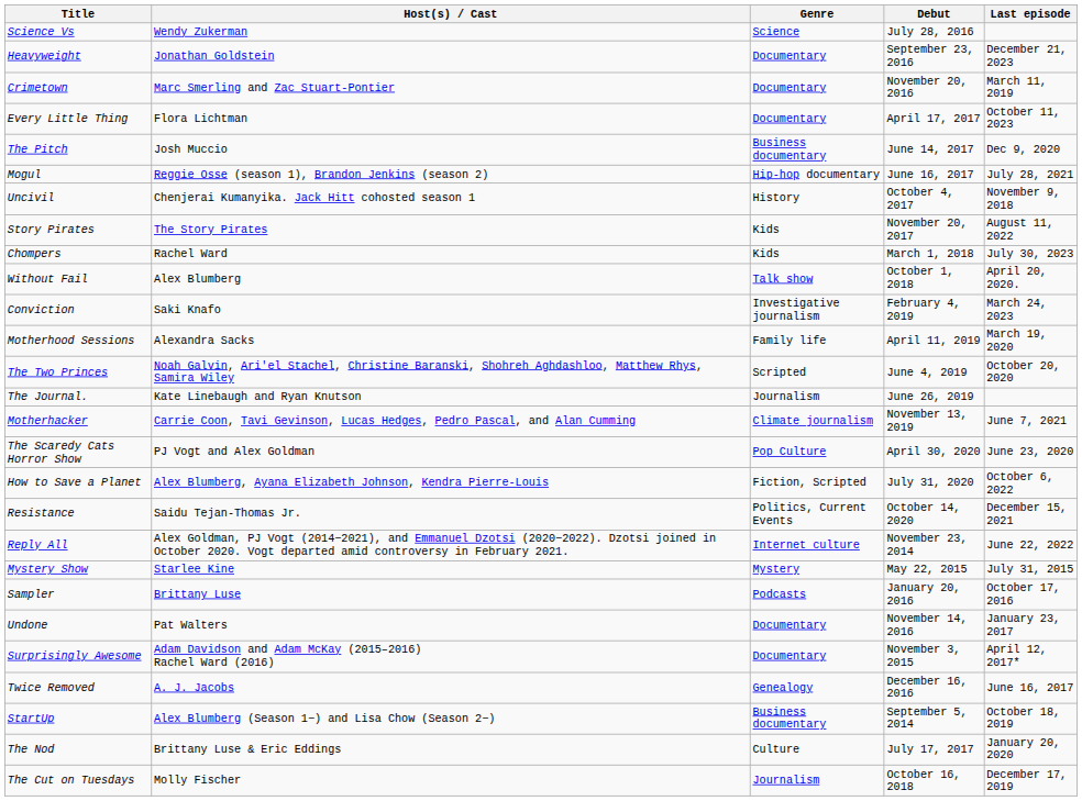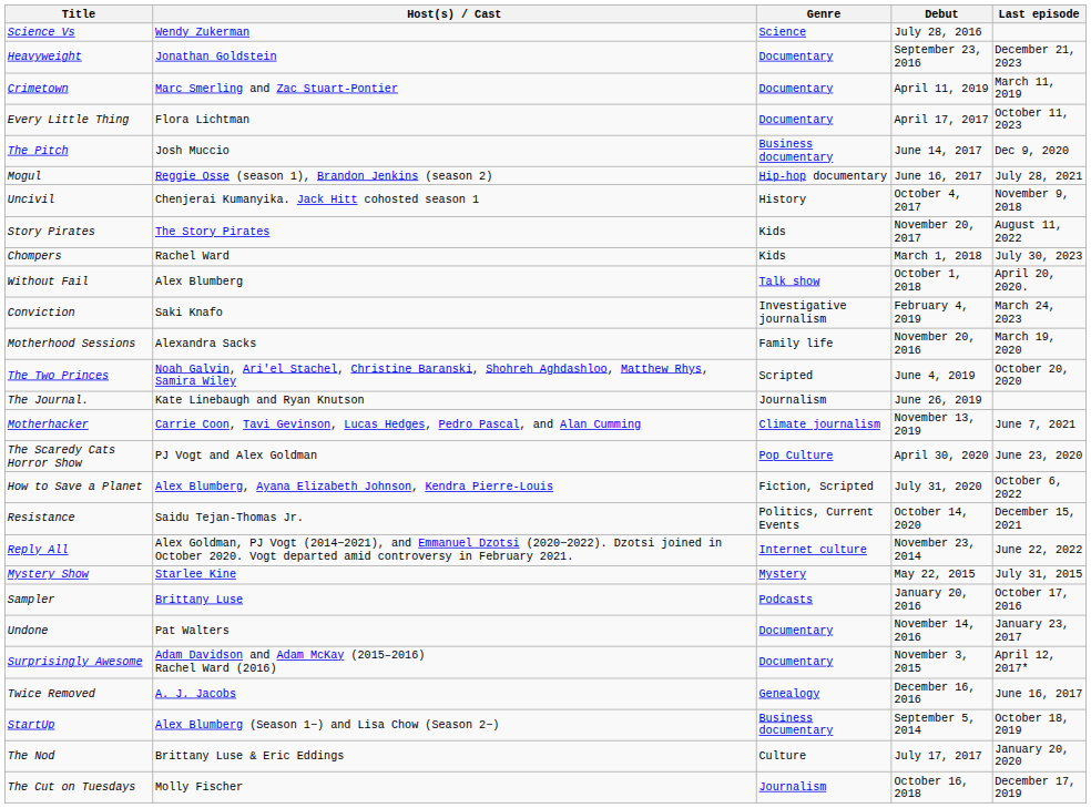 <table class="wikitable sortable">
 <tr>
 <th>Title</th>
 <th>Host(s) / Cast</th>
 <th>Genre</th>
 <th>Debut</th>
 <th>Last episode</th>
 </tr>
 <tr>
 <td><em><a href='#'>Science Vs</a></em></td>
 <td><a href='#'>Wendy Zukerman</a></td>
 <td><a href='#'>Science</a></td>
 <td>July 28, 2016</td>
 <td></td>
 </tr>
 <tr>
 <td><em><a href='#'>Heavyweight</a></em></td>
 <td><a href='#'>Jonathan Goldstein</a></td>
 <td><a href='#'>Documentary</a></td>
 <td>September 23, 2016</td>
 <td>December 21, 2023</td>
 </tr>
 <tr>
 <td><em><a href='#'>Crimetown</a></em></td>
 <td><a href='#'>Marc Smerling</a> and <a href='#'>Zac Stuart-Pontier</a></td>
 <td><a href='#'>Documentary</a></td>
-<td>November 20, 2016</td>
+<td>April 11, 2019</td>
 <td>March 11, 2019</td>
 </tr>
 <tr>
 <td><em>Every Little Thing</em></td>
 <td>Flora Lichtman</td>
 <td><a href='#'>Documentary</a></td>
 <td>April 17, 2017</td>
 <td>October 11, 2023</td>
 </tr>
 <tr>
 <td><a href='#'><em>The Pitch</em></a></td>
 <td>Josh Muccio</td>
 <td><a href='#'>Business</a> <a href='#'>documentary</a></td>
 <td>June 14, 2017</td>
 <td>Dec 9, 2020</td>
 </tr>
 <tr>
 <td><em>Mogul</em></td>
 <td><a href='#'>Reggie Osse</a> (season 1), <a href='#'>Brandon Jenkins</a> (season 2)</td>
 <td><a href='#'>Hip-hop</a> documentary</td>
 <td>June 16, 2017</td>
 <td>July 28, 2021</td>
 </tr>
 <tr>
 <td><em>Uncivil</em></td>
 <td>Chenjerai Kumanyika. <a href='#'>Jack Hitt</a> cohosted season 1</td>
 <td>History</td>
 <td>October 4, 2017</td>
 <td>November 9, 2018</td>
 </tr>
 <tr>
 <td><em>Story Pirates</em></td>
 <td><a href='#'>The Story Pirates</a></td>
 <td>Kids</td>
 <td>November 20, 2017</td>
 <td>August 11, 2022</td>
 </tr>
 <tr>
 <td><em>Chompers</em></td>
 <td>Rachel Ward</td>
 <td>Kids</td>
 <td>March 1, 2018</td>
 <td>July 30, 2023</td>
 </tr>
 <tr>
 <td><em>Without Fail</em></td>
 <td>Alex Blumberg</td>
 <td><a href='#'>Talk show</a></td>
 <td>October 1, 2018</td>
 <td>April 20, 2020.</td>
 </tr>
 <tr>
 <td><em>Conviction</em></td>
 <td>Saki Knafo</td>
 <td>Investigative journalism</td>
 <td>February 4, 2019</td>
 <td>March 24, 2023</td>
 </tr>
 <tr>
 <td><em>Motherhood Sessions</em></td>
 <td>Alexandra Sacks</td>
 <td>Family life</td>
-<td>April 11, 2019</td>
+<td>November 20, 2016</td>
 <td>March 19, 2020</td>
 </tr>
 <tr>
 <td><em><a href='#'>The Two Princes</a></em></td>
 <td><a href='#'>Noah Galvin</a>, <a href='#'>Ari'el Stachel</a>, <a href='#'>Christine Baranski</a>, <a href='#'>Shohreh Aghdashloo</a>, <a href='#'>Matthew Rhys</a>, <a href='#'>Samira Wiley</a></td>
 <td>Scripted</td>
 <td>June 4, 2019</td>
 <td>October 20, 2020</td>
 </tr>
 <tr>
 <td><em>The Journal.</em></td>
 <td>Kate Linebaugh and Ryan Knutson</td>
 <td>Journalism</td>
 <td>June 26, 2019</td>
 <td></td>
 </tr>
 <tr>
 <td><em><a href='#'>Motherhacker</a></em></td>
 <td><a href='#'>Carrie Coon</a>, <a href='#'>Tavi Gevinson</a>, <a href='#'>Lucas Hedges</a>, <a href='#'>Pedro Pascal</a>, and <a href='#'>Alan Cumming</a></td>
 <td><a href='#'>Climate journalism</a></td>
 <td>November 13, 2019</td>
 <td>June 7, 2021</td>
 </tr>
 <tr>
 <td><em>The Scaredy Cats Horror Show</em></td>
 <td>PJ Vogt and Alex Goldman</td>
 <td><a href='#'>Pop Culture</a></td>
 <td>April 30, 2020</td>
 <td>June 23, 2020</td>
 </tr>
 <tr>
 <td><em>How to Save a Planet</em></td>
 <td><a href='#'>Alex Blumberg</a>, <a href='#'>Ayana Elizabeth Johnson</a>, <a href='#'>Kendra Pierre-Louis</a></td>
 <td>Fiction, Scripted</td>
 <td>July 31, 2020</td>
 <td>October 6, 2022</td>
 </tr>
 <tr>
 <td><em>Resistance</em></td>
 <td>Saidu Tejan-Thomas Jr.</td>
 <td>Politics, Current Events</td>
 <td>October 14, 2020</td>
 <td>December 15, 2021</td>
 </tr>
 <tr>
 <td><em><a href='#'>Reply All</a></em></td>
 <td>Alex Goldman, PJ Vogt (2014−2021), and <a href='#'>Emmanuel Dzotsi</a> (2020−2022). Dzotsi joined in October 2020. Vogt departed amid controversy in February 2021.</td>
 <td><a href='#'>Internet culture</a></td>
 <td>November 23, 2014</td>
 <td>June 22, 2022</td>
 </tr>
 <tr>
 <td><em><a href='#'>Mystery Show</a></em></td>
 <td><a href='#'>Starlee Kine</a></td>
 <td><a href='#'>Mystery</a></td>
 <td>May 22, 2015</td>
 <td>July 31, 2015</td>
 </tr>
 <tr>
 <td><em>Sampler</em></td>
 <td><a href='#'>Brittany Luse</a></td>
 <td><a href='#'>Podcasts</a></td>
 <td>January 20, 2016</td>
 <td>October 17, 2016</td>
 </tr>
 <tr>
 <td><em>Undone</em></td>
 <td>Pat Walters</td>
 <td><a href='#'>Documentary</a></td>
 <td>November 14, 2016</td>
 <td>January 23, 2017</td>
 </tr>
 <tr>
 <td><em><a href='#'>Surprisingly Awesome</a></em></td>
 <td><a href='#'>Adam Davidson</a> and <a href='#'>Adam McKay</a> (2015–2016) <br> Rachel Ward (2016)</td>
 <td><a href='#'>Documentary</a></td>
 <td>November 3, 2015</td>
 <td>April 12, 2017*</td>
 </tr>
 <tr>
 <td><em>Twice Removed</em></td>
 <td><a href='#'>A. J. Jacobs</a></td>
 <td><a href='#'>Genealogy</a></td>
 <td>December 16, 2016</td>
 <td>June 16, 2017</td>
 </tr>
 <tr>
 <td><em><a href='#'>StartUp</a></em></td>
 <td><a href='#'>Alex Blumberg</a> (Season 1−) and Lisa Chow (Season 2−)</td>
 <td><a href='#'>Business</a> <a href='#'>documentary</a></td>
 <td>September 5, 2014</td>
 <td>October 18, 2019</td>
 </tr>
 <tr>
 <td><em>The Nod</em></td>
 <td>Brittany Luse & Eric Eddings</td>
 <td>Culture</td>
 <td>July 17, 2017</td>
 <td>January 20, 2020</td>
 </tr>
 <tr>
 <td><em>The Cut on Tuesdays</em></td>
 <td>Molly Fischer</td>
 <td><a href='#'>Journalism</a></td>
 <td>October 16, 2018</td>
 <td>December 17, 2019</td>
 </tr>
 </table>
